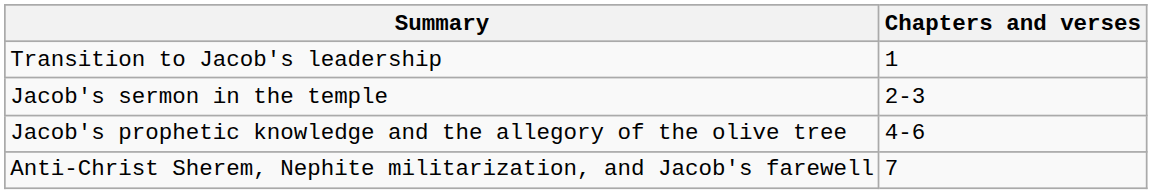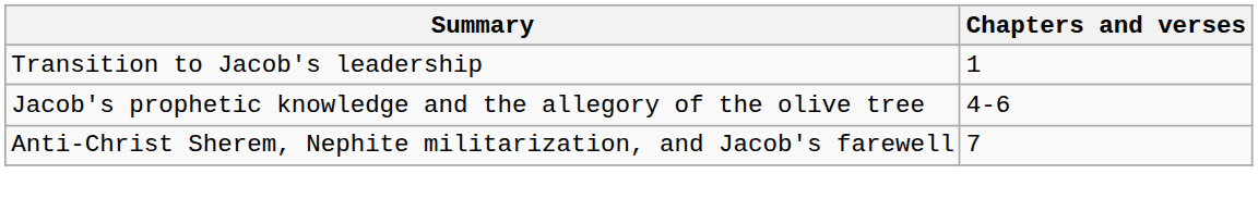 <table class="wikitable">
 <tr>
 <th>Summary</th>
 <th>Chapters and verses</th>
 </tr>
 <tr>
 <td>Transition to Jacob's leadership</td>
 <td>1</td>
 </tr>
 <tr>
-<td>Jacob's sermon in the temple</td>
-<td>2-3</td>
-</tr>
-<tr>
 <td>Jacob's prophetic knowledge and the allegory of the olive tree</td>
 <td>4-6</td>
 </tr>
 <tr>
 <td>Anti-Christ Sherem, Nephite militarization, and Jacob's farewell</td>
 <td>7</td>
 </tr>
 </table>
